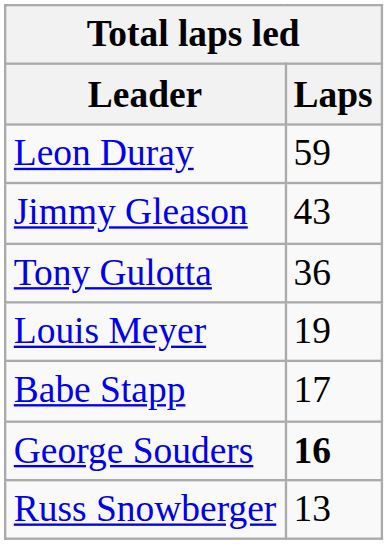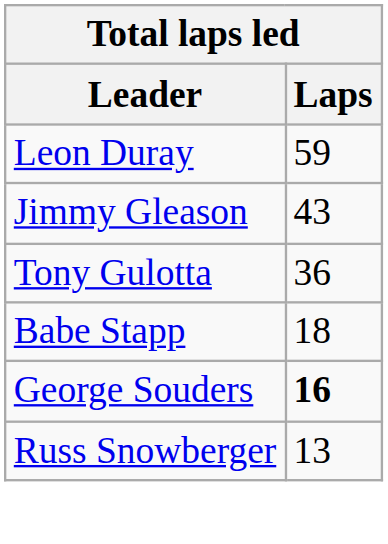 <table class="wikitable">
 <tr>
 <th colspan=2>Total laps led</th>
 </tr>
 <tr>
 <th>Leader</th>
 <th>Laps</th>
 </tr>
 <tr>
 <td><a href='#'>Leon Duray</a></td>
 <td>59</td>
 </tr>
 <tr>
 <td><a href='#'>Jimmy Gleason</a></td>
 <td>43</td>
 </tr>
 <tr>
 <td><a href='#'>Tony Gulotta</a></td>
 <td>36</td>
 </tr>
 <tr>
-<td><a href='#'>Louis Meyer</a></td>
-<td>19</td>
-</tr>
-<tr>
 <td><a href='#'>Babe Stapp</a></td>
-<td>17</td>
+<td>18</td>
 </tr>
 <tr>
 <td><a href='#'>George Souders</a></td>
 <td><strong>16</strong></td>
 </tr>
 <tr>
 <td><a href='#'>Russ Snowberger</a></td>
 <td>13</td>
 </tr>
 </table>
